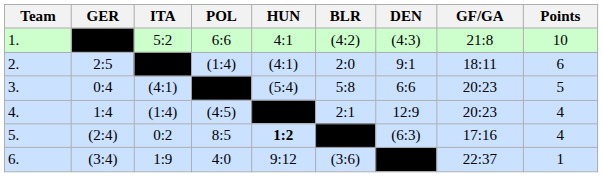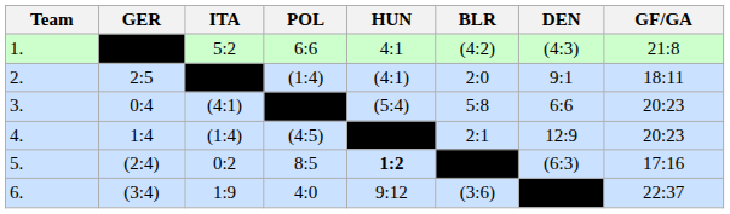 <table class="wikitable" bgcolor="#EFEFFF" width="50%">
 <tr bgcolor="#BCD2EE">
 <th>Team</th>
 <th>GER</th>
 <th>ITA</th>
 <th>POL</th>
 <th>HUN</th>
 <th>BLR</th>
 <th>DEN</th>
 <th>GF/GA</th>
-<th>Points</th>
 </tr>
 <tr bgcolor="#ccffcc" align="center">
 <td align="left">1. </td>
 <td style="background:#000000;"></td>
 <td>5:2</td>
 <td>6:6</td>
 <td>4:1</td>
 <td>(4:2)</td>
 <td>(4:3)</td>
 <td>21:8</td>
-<td>10</td>
 </tr>
 <tr bgcolor="#CAE1FF" align="center">
 <td align="left">2. </td>
 <td>2:5</td>
 <td style="background:#000000;"></td>
 <td>(1:4)</td>
 <td>(4:1)</td>
 <td>2:0</td>
 <td>9:1</td>
 <td>18:11</td>
-<td>6</td>
 </tr>
 <tr bgcolor="#CAE1FF" align="center">
 <td align="left">3. </td>
 <td>0:4</td>
 <td>(4:1)</td>
 <td style="background:#000000;"></td>
 <td>(5:4)</td>
 <td>5:8</td>
 <td>6:6</td>
 <td>20:23</td>
-<td>5</td>
 </tr>
 <tr bgcolor="#CAE1FF" align="center">
 <td align="left">4. </td>
 <td>1:4</td>
 <td>(1:4)</td>
 <td>(4:5)</td>
 <td style="background:#000000;"></td>
 <td>2:1</td>
 <td>12:9</td>
 <td>20:23</td>
-<td>4</td>
 </tr>
 <tr bgcolor="#CAE1FF" align="center">
 <td align="left">5. </td>
 <td>(2:4)</td>
 <td>0:2</td>
 <td>8:5</td>
 <td><strong>1:2</strong></td>
 <td style="background:#000000;"></td>
 <td>(6:3)</td>
 <td>17:16</td>
-<td>4</td>
 </tr>
 <tr bgcolor="#CAE1FF" align="center">
 <td align="left">6. </td>
 <td>(3:4)</td>
 <td>1:9</td>
 <td>4:0</td>
 <td>9:12</td>
 <td>(3:6)</td>
 <td style="background:#000000;"></td>
 <td>22:37</td>
-<td>1</td>
 </tr>
 </table>
